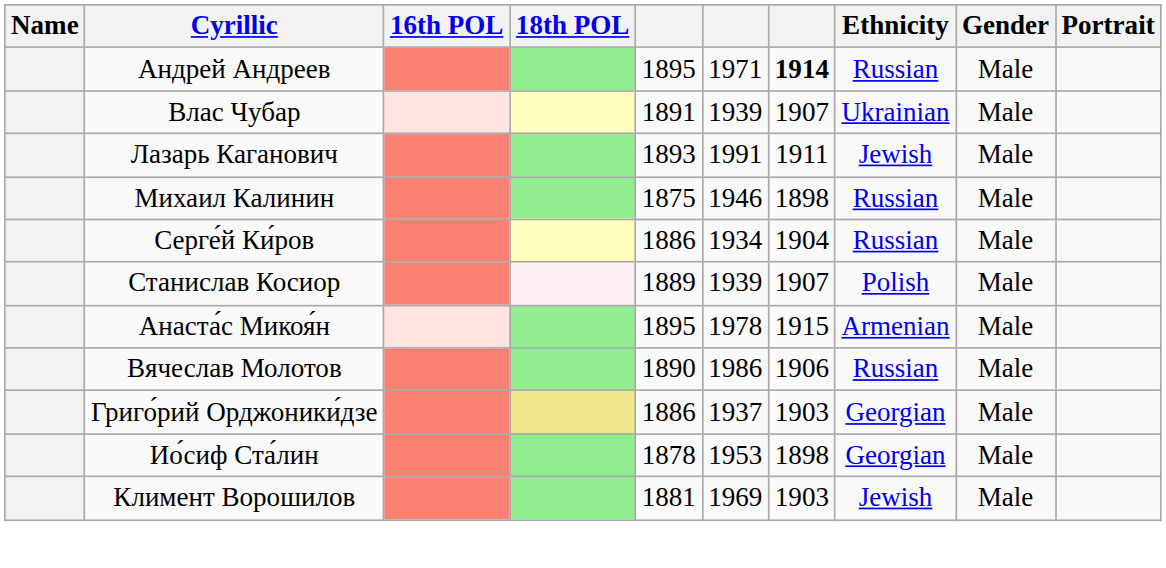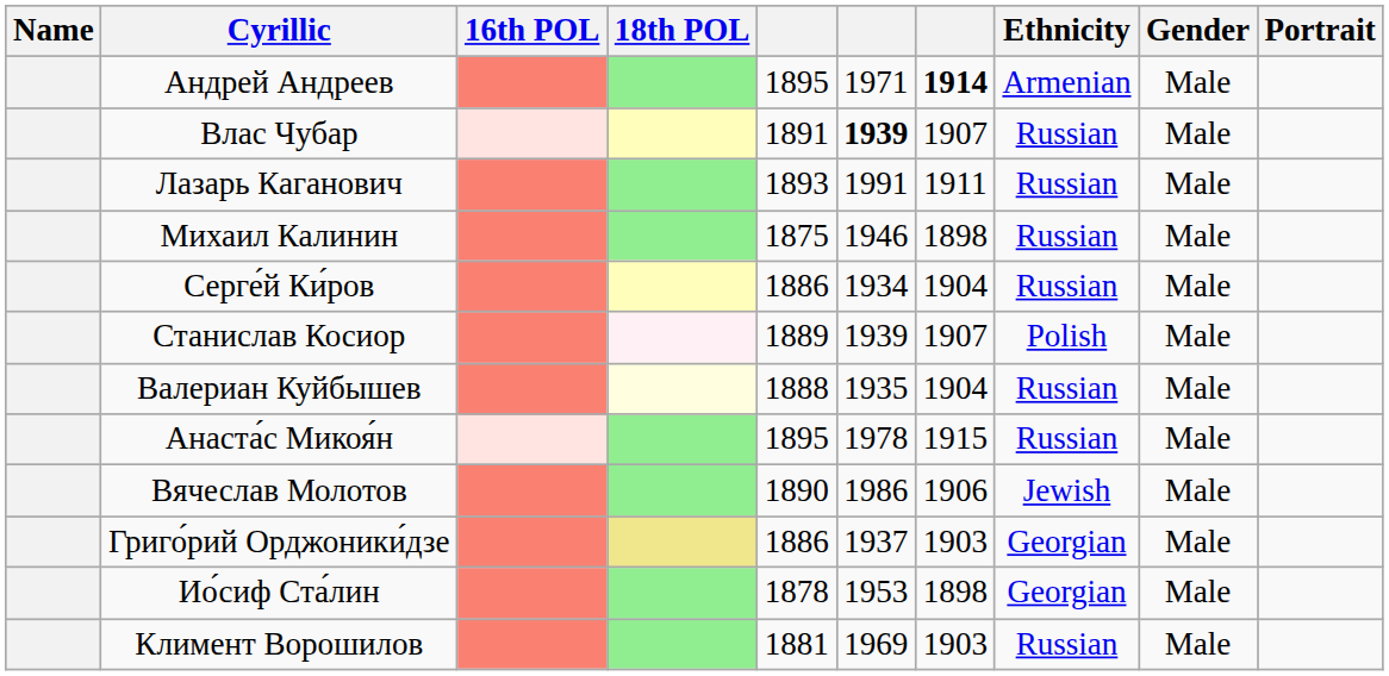 <table class="wikitable sortable" style=text-align:center>
 <tr>
 <th scope="col">Name</th>
 <th scope="col" class="unsortable"><a href='#'>Cyrillic</a></th>
 <th scope="col"><a href='#'>16th POL</a></th>
 <th scope="col"><a href='#'>18th POL</a></th>
 <th scope="col"></th>
 <th scope="col"></th>
 <th scope="col"></th>
 <th scope="col">Ethnicity</th>
 <th scope="col">Gender</th>
 <th scope="col" class="unsortable">Portrait</th>
 </tr>
 <tr>
 <th align="center" scope="row" style="font-weight:normal;"></th>
 <td>Андрей Андреев</td>
 <td bgcolor = Salmon></td>
 <td bgcolor = LightGreen></td>
 <td>1895</td>
 <td>1971</td>
 <td><strong>1914</strong></td>
-<td><a href='#'>Russian</a></td>
+<td><a href='#'>Armenian</a></td>
 <td>Male</td>
 <td></td>
 </tr>
 <tr>
 <th align="center" scope="row" style="font-weight:normal;"></th>
 <td>Влас Чубар</td>
 <td bgcolor = MistyRose></td>
 <td bgcolor = ffffbb></td>
 <td>1891</td>
-<td>1939</td>
+<td><strong>1939</strong></td>
 <td>1907</td>
-<td><a href='#'>Ukrainian</a></td>
+<td><a href='#'>Russian</a></td>
 <td>Male</td>
 <td></td>
 </tr>
 <tr>
 <th align="center" scope="row" style="font-weight:normal;"></th>
 <td>Лазарь Каганович</td>
 <td bgcolor = Salmon></td>
 <td bgcolor = LightGreen></td>
 <td>1893</td>
 <td>1991</td>
 <td>1911</td>
-<td><a href='#'>Jewish</a></td>
+<td><a href='#'>Russian</a></td>
 <td>Male</td>
 <td></td>
 </tr>
 <tr>
 <th align="center" scope="row" style="font-weight:normal;"></th>
 <td>Михаил Калинин</td>
 <td bgcolor = Salmon></td>
 <td bgcolor = LightGreen></td>
 <td>1875</td>
 <td>1946</td>
 <td>1898</td>
 <td><a href='#'>Russian</a></td>
 <td>Male</td>
 <td></td>
 </tr>
 <tr>
 <th align="center" scope="row" style="font-weight:normal;"></th>
 <td>Серге́й Ки́ров</td>
 <td bgcolor = Salmon></td>
 <td bgcolor = ffffbb></td>
 <td>1886</td>
 <td>1934</td>
 <td>1904</td>
 <td><a href='#'>Russian</a></td>
 <td>Male</td>
 <td></td>
 </tr>
 <tr>
 <th align="center" scope="row" style="font-weight:normal;"></th>
 <td>Станислав Косиор</td>
 <td bgcolor = Salmon></td>
 <td bgcolor = LavenderBlush></td>
 <td>1889</td>
 <td>1939</td>
 <td>1907</td>
 <td><a href='#'>Polish</a></td>
 <td>Male</td>
 <td></td>
 </tr>
 <tr>
 <th align="center" scope="row" style="font-weight:normal;"></th>
+<td>Валериан Куйбышев</td>
+<td bgcolor = Salmon></td>
+<td bgcolor = LightYellow></td>
+<td>1888</td>
+<td>1935</td>
+<td>1904</td>
+<td><a href='#'>Russian</a></td>
+<td>Male</td>
+<td></td>
+</tr>
+<tr>
+<th align="center" scope="row" style="font-weight:normal;"></th>
 <td>Анаста́с Микоя́н</td>
 <td bgcolor = MistyRose></td>
 <td bgcolor = LightGreen></td>
 <td>1895</td>
 <td>1978</td>
 <td>1915</td>
-<td><a href='#'>Armenian</a></td>
+<td><a href='#'>Russian</a></td>
 <td>Male</td>
 <td></td>
 </tr>
 <tr>
 <th align="center" scope="row" style="font-weight:normal;"></th>
 <td>Вячеслав Молотов</td>
 <td bgcolor = Salmon></td>
 <td bgcolor = LightGreen></td>
 <td>1890</td>
 <td>1986</td>
 <td>1906</td>
-<td><a href='#'>Russian</a></td>
+<td><a href='#'>Jewish</a></td>
 <td>Male</td>
 <td></td>
 </tr>
 <tr>
 <th align="center" scope="row" style="font-weight:normal;"></th>
 <td>Григо́рий Орджоники́дзе</td>
 <td bgcolor = Salmon></td>
 <td bgcolor = Khaki></td>
 <td>1886</td>
 <td>1937</td>
 <td>1903</td>
 <td><a href='#'>Georgian</a></td>
 <td>Male</td>
 <td></td>
 </tr>
 <tr>
 <th align="center" scope="row" style="font-weight:normal;"></th>
 <td>Ио́сиф Ста́лин</td>
 <td bgcolor = Salmon></td>
 <td bgcolor = LightGreen></td>
 <td>1878</td>
 <td>1953</td>
 <td>1898</td>
 <td><a href='#'>Georgian</a></td>
 <td>Male</td>
 <td></td>
 </tr>
 <tr>
 <th align="center" scope="row" style="font-weight:normal;"></th>
 <td>Климент Ворошилов</td>
 <td bgcolor = Salmon></td>
 <td bgcolor = LightGreen></td>
 <td>1881</td>
 <td>1969</td>
 <td>1903</td>
-<td><a href='#'>Jewish</a></td>
+<td><a href='#'>Russian</a></td>
 <td>Male</td>
 <td></td>
 </tr>
 </table>
